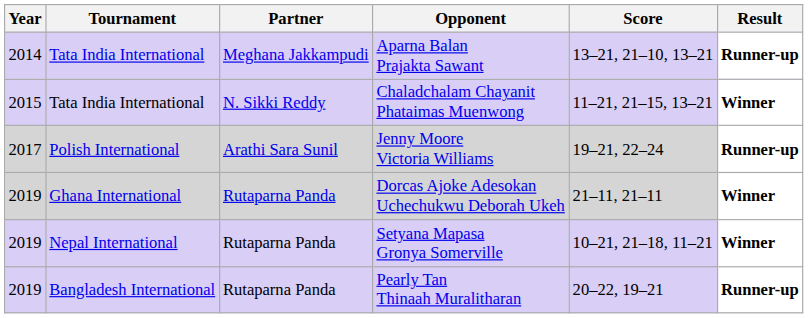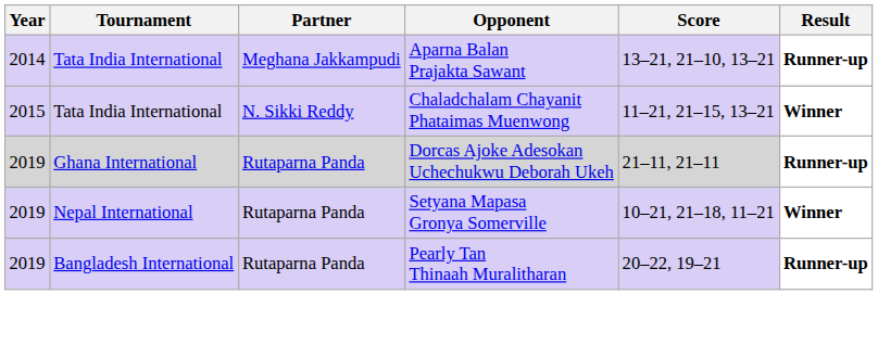 <table class="sortable wikitable" style="font-size: 90%;">
 <tr>
 <th>Year</th>
 <th>Tournament</th>
 <th>Partner</th>
 <th>Opponent</th>
 <th>Score</th>
 <th>Result</th>
 </tr>
 <tr style="background:#D8CEF6">
 <td align="center">2014</td>
 <td align="left"><a href='#'>Tata India International</a></td>
 <td align="left"> <a href='#'>Meghana Jakkampudi</a></td>
 <td align="left"> <a href='#'>Aparna Balan</a><br> <a href='#'>Prajakta Sawant</a></td>
 <td align="left">13–21, 21–10, 13–21</td>
 <td style="text-align:left; background:white"> <strong>Runner-up</strong></td>
 </tr>
 <tr style="background:#D8CEF6">
 <td align="center">2015</td>
 <td align="left">Tata India International</td>
 <td align="left"> <a href='#'>N. Sikki Reddy</a></td>
 <td align="left"> <a href='#'>Chaladchalam Chayanit</a><br> <a href='#'>Phataimas Muenwong</a></td>
 <td align="left">11–21, 21–15, 13–21</td>
 <td style="text-align:left; background:white"> <strong>Winner</strong></td>
 </tr>
 <tr style="background:#D5D5D5">
-<td align="center">2017</td>
-<td align="left"><a href='#'>Polish International</a></td>
-<td align="left"> <a href='#'>Arathi Sara Sunil</a></td>
-<td align="left"> <a href='#'>Jenny Moore</a><br> <a href='#'>Victoria Williams</a></td>
-<td align="left">19–21, 22–24</td>
-<td style="text-align:left; background:white"> <strong>Runner-up</strong></td>
-</tr>
-<tr style="background:#D5D5D5">
 <td align="center">2019</td>
 <td align="left"><a href='#'>Ghana International</a></td>
 <td align="left"> <a href='#'>Rutaparna Panda</a></td>
 <td align="left"> <a href='#'>Dorcas Ajoke Adesokan</a><br> <a href='#'>Uchechukwu Deborah Ukeh</a></td>
 <td align="left">21–11, 21–11</td>
-<td style="text-align:left; background:white"> <strong>Winner</strong></td>
+<td style="text-align:left; background:white"> <strong>Runner-up</strong></td>
 </tr>
 <tr style="background:#D8CEF6">
 <td align="center">2019</td>
 <td align="left"><a href='#'>Nepal International</a></td>
 <td align="left"> Rutaparna Panda</td>
 <td align="left"> <a href='#'>Setyana Mapasa</a><br> <a href='#'>Gronya Somerville</a></td>
 <td align="left">10–21, 21–18, 11–21</td>
 <td style="text-align:left; background:white"> <strong>Winner</strong></td>
 </tr>
 <tr style="background:#D8CEF6">
 <td align="center">2019</td>
 <td align="left"><a href='#'>Bangladesh International</a></td>
 <td align="left"> Rutaparna Panda</td>
 <td align="left"> <a href='#'>Pearly Tan</a><br> <a href='#'>Thinaah Muralitharan</a></td>
 <td align="left">20–22, 19–21</td>
 <td style="text-align:left; background:white"> <strong>Runner-up</strong></td>
 </tr>
 </table>
